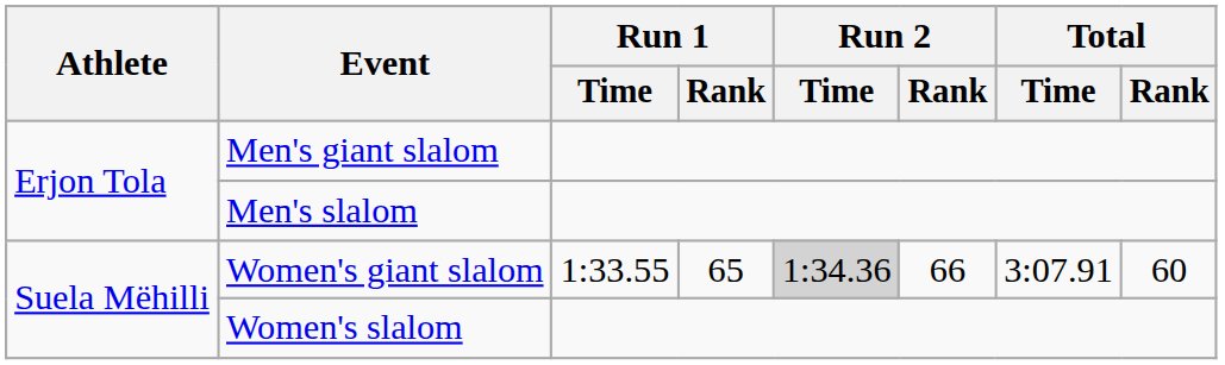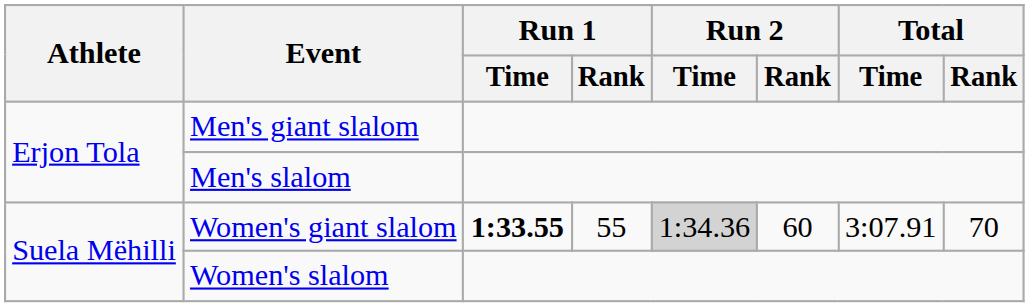 <table class="wikitable" style="font-size:90%">
 <tr>
 <th rowspan=2>Athlete</th>
 <th rowspan=2>Event</th>
 <th colspan=2>Run 1</th>
 <th colspan=2>Run 2</th>
 <th colspan=2>Total</th>
 </tr>
 <tr style="font-size:95%">
 <th>Time</th>
 <th>Rank</th>
 <th>Time</th>
 <th>Rank</th>
 <th>Time</th>
 <th>Rank</th>
 </tr>
 <tr align=center>
 <td align=left rowspan=2><a href='#'>Erjon Tola</a></td>
 <td align=left><a href='#'>Men's giant slalom</a></td>
 <td colspan="6"></td>
 </tr>
 <tr align=center>
 <td align=left><a href='#'>Men's slalom</a></td>
 <td colspan="6"></td>
 </tr>
 <tr align=center>
 <td align=left rowspan=2><a href='#'>Suela Mëhilli</a></td>
 <td align=left><a href='#'>Women's giant slalom</a></td>
-<td>1:33.55</td>
-<td>65</td>
+<td><strong>1:33.55</strong></td>
+<td>55</td>
 <td style="background: lightgrey;">1:34.36</td>
-<td>66</td>
+<td>60</td>
 <td>3:07.91</td>
-<td>60</td>
+<td>70</td>
 </tr>
 <tr align=center>
 <td align=left><a href='#'>Women's slalom</a></td>
 <td colspan="6"></td>
 </tr>
 </table>
